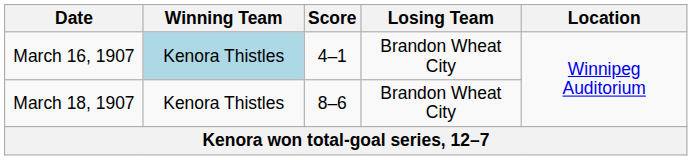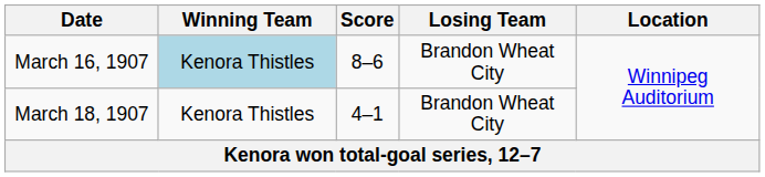 <table class="wikitable" style="text-align:center">
 <tr>
 <th width="120">Date</th>
 <th width="140">Winning Team</th>
 <th width="5">Score</th>
 <th width="140">Losing Team</th>
 <th width="145">Location</th>
 </tr>
 <tr>
 <td>March 16, 1907</td>
 <td style="background: lightblue;">Kenora Thistles</td>
-<td>4–1</td>
+<td>8–6</td>
 <td>Brandon Wheat City</td>
 <td rowspan="2"><a href='#'>Winnipeg Auditorium</a></td>
 </tr>
 <tr>
 <td>March 18, 1907</td>
 <td>Kenora Thistles</td>
-<td>8–6</td>
+<td>4–1</td>
 <td>Brandon Wheat City</td>
 </tr>
 <tr>
 <th colspan="5">Kenora won total-goal series, 12–7</th>
 </tr>
 </table>
